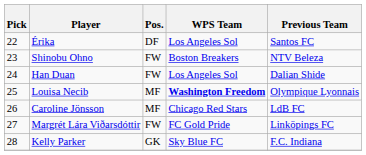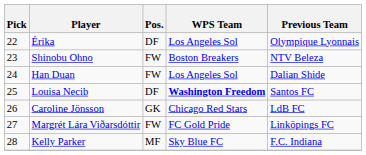 <table class="wikitable">
 <tr>
 <th scope="col"><br>Pick</th>
 <th scope="col"><br>Player</th>
 <th scope="col"><br>Pos.</th>
 <th scope="col"><br>WPS Team</th>
 <th scope="col"><br>Previous Team</th>
 </tr>
 <tr>
 <td>22</td>
 <td> <a href='#'>Érika</a></td>
 <td>DF</td>
 <td><a href='#'>Los Angeles Sol</a></td>
-<td><a href='#'>Santos FC</a></td>
+<td><a href='#'>Olympique Lyonnais</a></td>
 </tr>
 <tr>
 <td>23</td>
 <td> <a href='#'>Shinobu Ohno</a></td>
 <td>FW</td>
 <td><a href='#'>Boston Breakers</a></td>
 <td><a href='#'>NTV Beleza</a></td>
 </tr>
 <tr>
 <td>24</td>
 <td> <a href='#'>Han Duan</a></td>
 <td>FW</td>
 <td><a href='#'>Los Angeles Sol</a></td>
 <td><a href='#'>Dalian Shide</a></td>
 </tr>
 <tr>
 <td>25</td>
 <td> <a href='#'>Louisa Necib</a></td>
-<td>MF</td>
+<td>DF</td>
 <td><strong><a href='#'>Washington Freedom</a></strong></td>
-<td><a href='#'>Olympique Lyonnais</a></td>
+<td><a href='#'>Santos FC</a></td>
 </tr>
 <tr>
 <td>26</td>
 <td> <a href='#'>Caroline Jönsson</a></td>
-<td>MF</td>
+<td>GK</td>
 <td><a href='#'>Chicago Red Stars</a></td>
 <td><a href='#'>LdB FC</a></td>
 </tr>
 <tr>
 <td>27</td>
 <td> <a href='#'>Margrét Lára Viðarsdóttir</a></td>
 <td>FW</td>
 <td><a href='#'>FC Gold Pride</a></td>
 <td><a href='#'>Linköpings FC</a></td>
 </tr>
 <tr>
 <td>28</td>
 <td> <a href='#'>Kelly Parker</a></td>
-<td>GK</td>
+<td>MF</td>
 <td><a href='#'>Sky Blue FC</a></td>
 <td><a href='#'>F.C. Indiana</a></td>
 </tr>
 <tr>
 </tr>
 </table>
